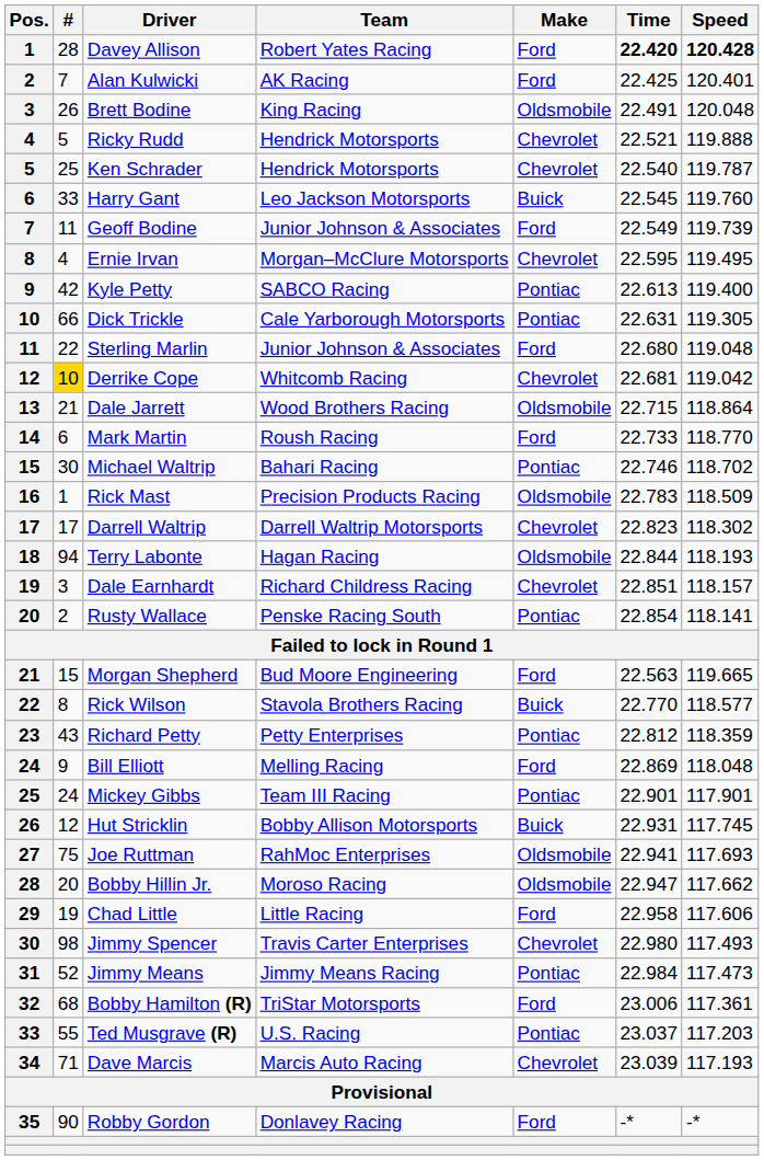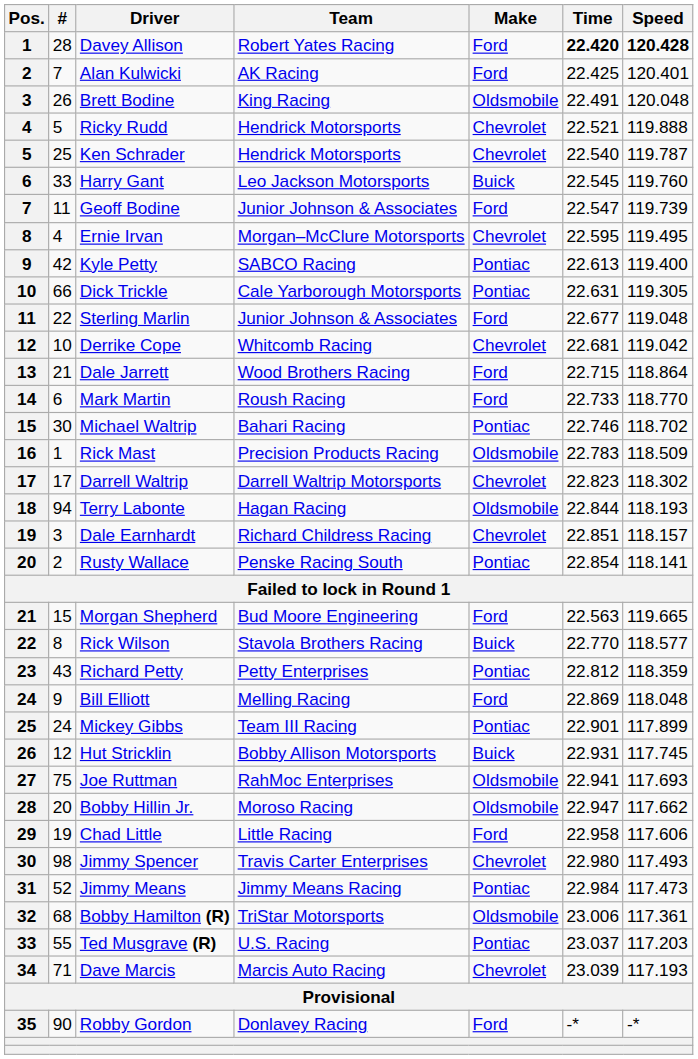 <table class="wikitable" style="font-size:95%">
 <tr>
 <th>Pos.</th>
 <th>#</th>
 <th>Driver</th>
 <th>Team</th>
 <th>Make</th>
 <th>Time</th>
 <th>Speed</th>
 </tr>
 <tr>
 <th>1</th>
 <td>28</td>
 <td><a href='#'>Davey Allison</a></td>
 <td><a href='#'>Robert Yates Racing</a></td>
 <td><a href='#'>Ford</a></td>
 <td><strong>22.420</strong></td>
 <td><strong>120.428</strong></td>
 </tr>
 <tr>
 <th>2</th>
 <td>7</td>
 <td><a href='#'>Alan Kulwicki</a></td>
 <td><a href='#'>AK Racing</a></td>
 <td><a href='#'>Ford</a></td>
 <td>22.425</td>
 <td>120.401</td>
 </tr>
 <tr>
 <th>3</th>
 <td>26</td>
 <td><a href='#'>Brett Bodine</a></td>
 <td><a href='#'>King Racing</a></td>
 <td><a href='#'>Oldsmobile</a></td>
 <td>22.491</td>
 <td>120.048</td>
 </tr>
 <tr>
 <th>4</th>
 <td>5</td>
 <td><a href='#'>Ricky Rudd</a></td>
 <td><a href='#'>Hendrick Motorsports</a></td>
 <td><a href='#'>Chevrolet</a></td>
 <td>22.521</td>
 <td>119.888</td>
 </tr>
 <tr>
 <th>5</th>
 <td>25</td>
 <td><a href='#'>Ken Schrader</a></td>
 <td><a href='#'>Hendrick Motorsports</a></td>
 <td><a href='#'>Chevrolet</a></td>
 <td>22.540</td>
 <td>119.787</td>
 </tr>
 <tr>
 <th>6</th>
 <td>33</td>
 <td><a href='#'>Harry Gant</a></td>
 <td><a href='#'>Leo Jackson Motorsports</a></td>
 <td><a href='#'>Buick</a></td>
 <td>22.545</td>
 <td>119.760</td>
 </tr>
 <tr>
 <th>7</th>
 <td>11</td>
 <td><a href='#'>Geoff Bodine</a></td>
 <td><a href='#'>Junior Johnson & Associates</a></td>
 <td><a href='#'>Ford</a></td>
-<td>22.549</td>
+<td>22.547</td>
 <td>119.739</td>
 </tr>
 <tr>
 <th>8</th>
 <td>4</td>
 <td><a href='#'>Ernie Irvan</a></td>
 <td><a href='#'>Morgan–McClure Motorsports</a></td>
 <td><a href='#'>Chevrolet</a></td>
 <td>22.595</td>
 <td>119.495</td>
 </tr>
 <tr>
 <th>9</th>
 <td>42</td>
 <td><a href='#'>Kyle Petty</a></td>
 <td><a href='#'>SABCO Racing</a></td>
 <td><a href='#'>Pontiac</a></td>
 <td>22.613</td>
 <td>119.400</td>
 </tr>
 <tr>
 <th>10</th>
 <td>66</td>
 <td><a href='#'>Dick Trickle</a></td>
 <td><a href='#'>Cale Yarborough Motorsports</a></td>
 <td><a href='#'>Pontiac</a></td>
 <td>22.631</td>
 <td>119.305</td>
 </tr>
 <tr>
 <th>11</th>
 <td>22</td>
 <td><a href='#'>Sterling Marlin</a></td>
 <td><a href='#'>Junior Johnson & Associates</a></td>
 <td><a href='#'>Ford</a></td>
-<td>22.680</td>
+<td>22.677</td>
 <td>119.048</td>
 </tr>
 <tr>
 <th>12</th>
-<td style="background: gold;">10</td>
+<td>10</td>
 <td><a href='#'>Derrike Cope</a></td>
 <td><a href='#'>Whitcomb Racing</a></td>
 <td><a href='#'>Chevrolet</a></td>
 <td>22.681</td>
 <td>119.042</td>
 </tr>
 <tr>
 <th>13</th>
 <td>21</td>
 <td><a href='#'>Dale Jarrett</a></td>
 <td><a href='#'>Wood Brothers Racing</a></td>
-<td><a href='#'>Oldsmobile</a></td>
+<td><a href='#'>Ford</a></td>
 <td>22.715</td>
 <td>118.864</td>
 </tr>
 <tr>
 <th>14</th>
 <td>6</td>
 <td><a href='#'>Mark Martin</a></td>
 <td><a href='#'>Roush Racing</a></td>
 <td><a href='#'>Ford</a></td>
 <td>22.733</td>
 <td>118.770</td>
 </tr>
 <tr>
 <th>15</th>
 <td>30</td>
 <td><a href='#'>Michael Waltrip</a></td>
 <td><a href='#'>Bahari Racing</a></td>
 <td><a href='#'>Pontiac</a></td>
 <td>22.746</td>
 <td>118.702</td>
 </tr>
 <tr>
 <th>16</th>
 <td>1</td>
 <td><a href='#'>Rick Mast</a></td>
 <td><a href='#'>Precision Products Racing</a></td>
 <td><a href='#'>Oldsmobile</a></td>
 <td>22.783</td>
 <td>118.509</td>
 </tr>
 <tr>
 <th>17</th>
 <td>17</td>
 <td><a href='#'>Darrell Waltrip</a></td>
 <td><a href='#'>Darrell Waltrip Motorsports</a></td>
 <td><a href='#'>Chevrolet</a></td>
 <td>22.823</td>
 <td>118.302</td>
 </tr>
 <tr>
 <th>18</th>
 <td>94</td>
 <td><a href='#'>Terry Labonte</a></td>
 <td><a href='#'>Hagan Racing</a></td>
 <td><a href='#'>Oldsmobile</a></td>
 <td>22.844</td>
 <td>118.193</td>
 </tr>
 <tr>
 <th>19</th>
 <td>3</td>
 <td><a href='#'>Dale Earnhardt</a></td>
 <td><a href='#'>Richard Childress Racing</a></td>
 <td><a href='#'>Chevrolet</a></td>
 <td>22.851</td>
 <td>118.157</td>
 </tr>
 <tr>
 <th>20</th>
 <td>2</td>
 <td><a href='#'>Rusty Wallace</a></td>
 <td><a href='#'>Penske Racing South</a></td>
 <td><a href='#'>Pontiac</a></td>
 <td>22.854</td>
 <td>118.141</td>
 </tr>
 <tr>
 <th colspan="7">Failed to lock in Round 1</th>
 </tr>
 <tr>
 <th>21</th>
 <td>15</td>
 <td><a href='#'>Morgan Shepherd</a></td>
 <td><a href='#'>Bud Moore Engineering</a></td>
 <td><a href='#'>Ford</a></td>
 <td>22.563</td>
 <td>119.665</td>
 </tr>
 <tr>
 <th>22</th>
 <td>8</td>
 <td><a href='#'>Rick Wilson</a></td>
 <td><a href='#'>Stavola Brothers Racing</a></td>
 <td><a href='#'>Buick</a></td>
 <td>22.770</td>
 <td>118.577</td>
 </tr>
 <tr>
 <th>23</th>
 <td>43</td>
 <td><a href='#'>Richard Petty</a></td>
 <td><a href='#'>Petty Enterprises</a></td>
 <td><a href='#'>Pontiac</a></td>
 <td>22.812</td>
 <td>118.359</td>
 </tr>
 <tr>
 <th>24</th>
 <td>9</td>
 <td><a href='#'>Bill Elliott</a></td>
 <td><a href='#'>Melling Racing</a></td>
 <td><a href='#'>Ford</a></td>
 <td>22.869</td>
 <td>118.048</td>
 </tr>
 <tr>
 <th>25</th>
 <td>24</td>
 <td><a href='#'>Mickey Gibbs</a></td>
 <td><a href='#'>Team III Racing</a></td>
 <td><a href='#'>Pontiac</a></td>
 <td>22.901</td>
-<td>117.901</td>
+<td>117.899</td>
 </tr>
 <tr>
 <th>26</th>
 <td>12</td>
 <td><a href='#'>Hut Stricklin</a></td>
 <td><a href='#'>Bobby Allison Motorsports</a></td>
 <td><a href='#'>Buick</a></td>
 <td>22.931</td>
 <td>117.745</td>
 </tr>
 <tr>
 <th>27</th>
 <td>75</td>
 <td><a href='#'>Joe Ruttman</a></td>
 <td><a href='#'>RahMoc Enterprises</a></td>
 <td><a href='#'>Oldsmobile</a></td>
 <td>22.941</td>
 <td>117.693</td>
 </tr>
 <tr>
 <th>28</th>
 <td>20</td>
 <td><a href='#'>Bobby Hillin Jr.</a></td>
 <td><a href='#'>Moroso Racing</a></td>
 <td><a href='#'>Oldsmobile</a></td>
 <td>22.947</td>
 <td>117.662</td>
 </tr>
 <tr>
 <th>29</th>
 <td>19</td>
 <td><a href='#'>Chad Little</a></td>
 <td><a href='#'>Little Racing</a></td>
 <td><a href='#'>Ford</a></td>
 <td>22.958</td>
 <td>117.606</td>
 </tr>
 <tr>
 <th>30</th>
 <td>98</td>
 <td><a href='#'>Jimmy Spencer</a></td>
 <td><a href='#'>Travis Carter Enterprises</a></td>
 <td><a href='#'>Chevrolet</a></td>
 <td>22.980</td>
 <td>117.493</td>
 </tr>
 <tr>
 <th>31</th>
 <td>52</td>
 <td><a href='#'>Jimmy Means</a></td>
 <td><a href='#'>Jimmy Means Racing</a></td>
 <td><a href='#'>Pontiac</a></td>
 <td>22.984</td>
 <td>117.473</td>
 </tr>
 <tr>
 <th>32</th>
 <td>68</td>
 <td><a href='#'>Bobby Hamilton</a> <strong>(R)</strong></td>
 <td><a href='#'>TriStar Motorsports</a></td>
-<td><a href='#'>Ford</a></td>
+<td><a href='#'>Oldsmobile</a></td>
 <td>23.006</td>
 <td>117.361</td>
 </tr>
 <tr>
 <th>33</th>
 <td>55</td>
 <td><a href='#'>Ted Musgrave</a> <strong>(R)</strong></td>
 <td><a href='#'>U.S. Racing</a></td>
 <td><a href='#'>Pontiac</a></td>
 <td>23.037</td>
 <td>117.203</td>
 </tr>
 <tr>
 <th>34</th>
 <td>71</td>
 <td><a href='#'>Dave Marcis</a></td>
 <td><a href='#'>Marcis Auto Racing</a></td>
 <td><a href='#'>Chevrolet</a></td>
 <td>23.039</td>
 <td>117.193</td>
 </tr>
 <tr>
 <th colspan="7">Provisional</th>
 </tr>
 <tr>
 <th>35</th>
 <td>90</td>
 <td><a href='#'>Robby Gordon</a></td>
 <td><a href='#'>Donlavey Racing</a></td>
 <td><a href='#'>Ford</a></td>
 <td>-*</td>
 <td>-*</td>
 </tr>
 <tr>
 <th colspan="7"></th>
 </tr>
 <tr>
 <th colspan="7"></th>
 </tr>
 </table>
